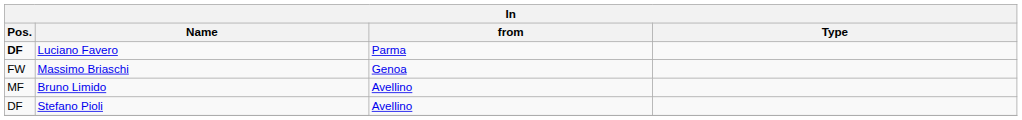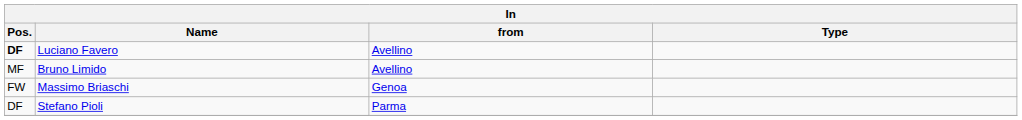 <table class="wikitable" style="font-size:90%;width:99%;">
 <tr>
 <th colspan="4">In</th>
 </tr>
 <tr>
 <th width=3%>Pos.</th>
 <th width=33%>Name</th>
 <th width=28%>from</th>
 <th width=36%>Type</th>
 </tr>
 <tr>
 <td><strong>DF</strong></td>
 <td><a href='#'>Luciano Favero</a></td>
-<td><a href='#'>Parma</a></td>
+<td><a href='#'>Avellino</a></td>
+<td></td>
+</tr>
+<tr>
+<td>MF</td>
+<td><a href='#'>Bruno Limido</a></td>
+<td><a href='#'>Avellino</a></td>
 <td></td>
 </tr>
 <tr>
 <td>FW</td>
 <td><a href='#'>Massimo Briaschi</a></td>
 <td><a href='#'>Genoa</a></td>
 <td></td>
 </tr>
 <tr>
-<td>MF</td>
-<td><a href='#'>Bruno Limido</a></td>
-<td><a href='#'>Avellino</a></td>
-<td></td>
-</tr>
-<tr>
 <td>DF</td>
 <td><a href='#'>Stefano Pioli</a></td>
-<td><a href='#'>Avellino</a></td>
+<td><a href='#'>Parma</a></td>
 <td></td>
 </tr>
 <tr>
 </tr>
 </table>
